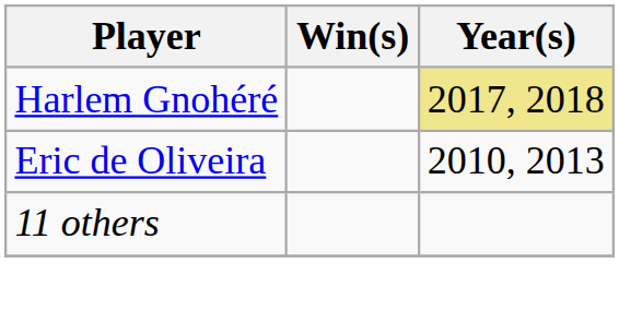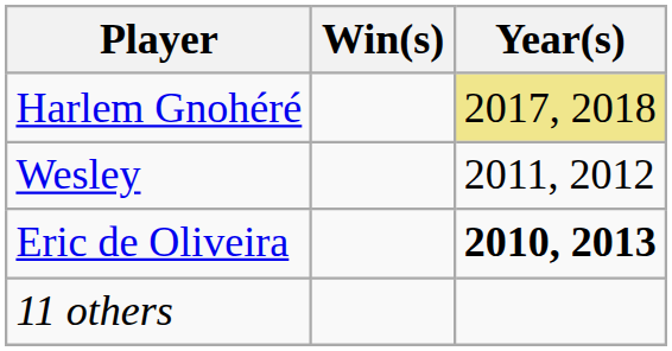 <table class="wikitable sortable">
 <tr>
 <th>Player</th>
 <th>Win(s)</th>
 <th>Year(s)</th>
 </tr>
 <tr>
 <td> <a href='#'>Harlem Gnohéré</a></td>
 <td></td>
 <td style="background: khaki;">2017, 2018</td>
 </tr>
 <tr>
+<td> <a href='#'>Wesley</a></td>
+<td></td>
+<td>2011, 2012</td>
+</tr>
+<tr>
 <td> <a href='#'>Eric de Oliveira</a></td>
 <td></td>
-<td>2010, 2013</td>
+<td><strong>2010, 2013</strong></td>
 </tr>
 <tr>
 <td><em>11 others</em></td>
 <td></td>
 <td></td>
 </tr>
 <tr>
 </tr>
 </table>
